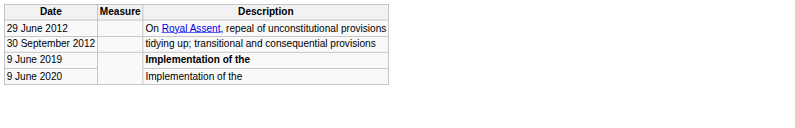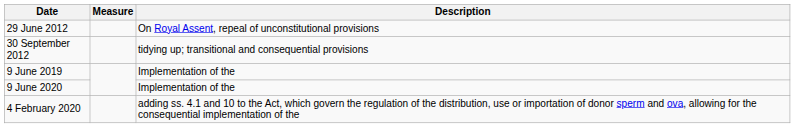 <table class="wikitable">
 <tr>
 <th>Date</th>
 <th>Measure</th>
 <th>Description</th>
 </tr>
 <tr>
 <td>29 June 2012</td>
 <td></td>
 <td>On <a href='#'>Royal Assent</a>, repeal of unconstitutional provisions</td>
 </tr>
 <tr>
 <td>30 September 2012</td>
 <td></td>
 <td>tidying up; transitional and consequential provisions</td>
 </tr>
 <tr>
 <td>9 June 2019</td>
 <td rowspan="2"></td>
-<td><strong>Implementation of the </strong></td>
+<td>Implementation of the </td>
 </tr>
 <tr>
 <td>9 June 2020</td>
 <td>Implementation of the </td>
 </tr>
+<tr>
+<td>4 February 2020</td>
+<td></td>
+<td>adding ss. 4.1 and 10 to the Act, which govern the regulation of the distribution, use or importation of donor <a href='#'>sperm</a> and <a href='#'>ova</a>, allowing for the consequential implementation of the </td>
+</tr>
 </table>
